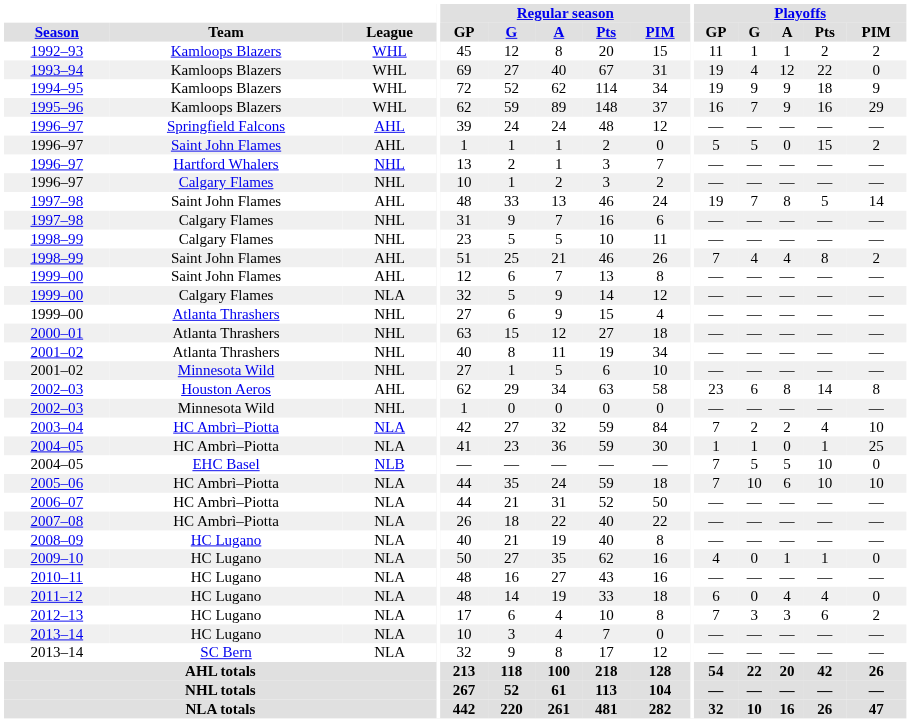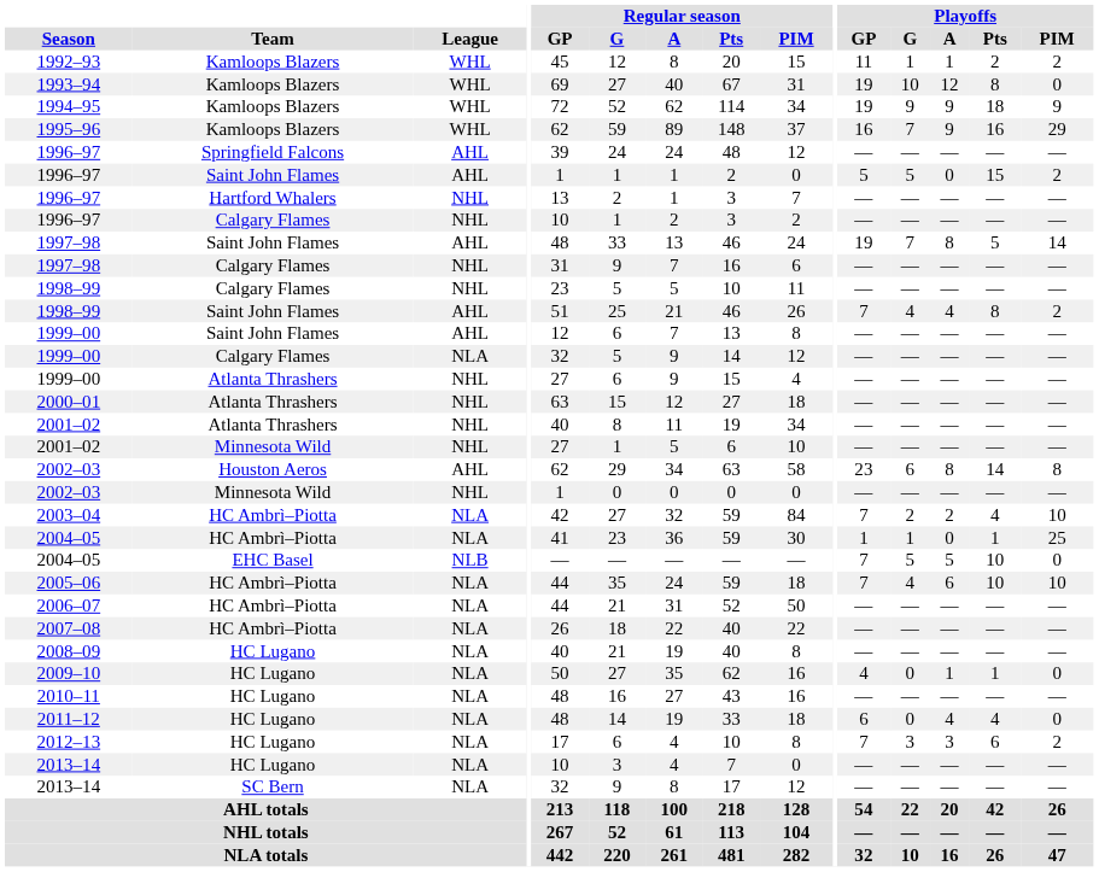 <table border="0" cellpadding="1" cellspacing="0" style="text-align:center; width:60em">
 <tr bgcolor="#e0e0e0">
 <th colspan="3" bgcolor="#ffffff"></th>
 <th rowspan="99" bgcolor="#ffffff"></th>
 <th colspan="5"><a href='#'>Regular season</a></th>
 <th rowspan="99" bgcolor="#ffffff"></th>
 <th colspan="5"><a href='#'>Playoffs</a></th>
 </tr>
 <tr bgcolor="#e0e0e0">
 <th><a href='#'>Season</a></th>
 <th>Team</th>
 <th>League</th>
 <th>GP</th>
 <th><a href='#'>G</a></th>
 <th><a href='#'>A</a></th>
 <th><a href='#'>Pts</a></th>
 <th><a href='#'>PIM</a></th>
 <th>GP</th>
 <th>G</th>
 <th>A</th>
 <th>Pts</th>
 <th>PIM</th>
 </tr>
 <tr>
 <td><a href='#'>1992–93</a></td>
 <td><a href='#'>Kamloops Blazers</a></td>
 <td><a href='#'>WHL</a></td>
 <td>45</td>
 <td>12</td>
 <td>8</td>
 <td>20</td>
 <td>15</td>
 <td>11</td>
 <td>1</td>
 <td>1</td>
 <td>2</td>
 <td>2</td>
 </tr>
 <tr style="background:#f0f0f0;">
 <td><a href='#'>1993–94</a></td>
 <td>Kamloops Blazers</td>
 <td>WHL</td>
 <td>69</td>
 <td>27</td>
 <td>40</td>
 <td>67</td>
 <td>31</td>
 <td>19</td>
-<td>4</td>
+<td>10</td>
 <td>12</td>
-<td>22</td>
+<td>8</td>
 <td>0</td>
 </tr>
 <tr>
 <td><a href='#'>1994–95</a></td>
 <td>Kamloops Blazers</td>
 <td>WHL</td>
 <td>72</td>
 <td>52</td>
 <td>62</td>
 <td>114</td>
 <td>34</td>
 <td>19</td>
 <td>9</td>
 <td>9</td>
 <td>18</td>
 <td>9</td>
 </tr>
 <tr style="background:#f0f0f0;">
 <td><a href='#'>1995–96</a></td>
 <td>Kamloops Blazers</td>
 <td>WHL</td>
 <td>62</td>
 <td>59</td>
 <td>89</td>
 <td>148</td>
 <td>37</td>
 <td>16</td>
 <td>7</td>
 <td>9</td>
 <td>16</td>
 <td>29</td>
 </tr>
 <tr>
 <td><a href='#'>1996–97</a></td>
 <td><a href='#'>Springfield Falcons</a></td>
 <td><a href='#'>AHL</a></td>
 <td>39</td>
 <td>24</td>
 <td>24</td>
 <td>48</td>
 <td>12</td>
 <td>—</td>
 <td>—</td>
 <td>—</td>
 <td>—</td>
 <td>—</td>
 </tr>
 <tr style="background:#f0f0f0;">
 <td>1996–97</td>
 <td><a href='#'>Saint John Flames</a></td>
 <td>AHL</td>
 <td>1</td>
 <td>1</td>
 <td>1</td>
 <td>2</td>
 <td>0</td>
 <td>5</td>
 <td>5</td>
 <td>0</td>
 <td>15</td>
 <td>2</td>
 </tr>
 <tr>
 <td><a href='#'>1996–97</a></td>
 <td><a href='#'>Hartford Whalers</a></td>
 <td><a href='#'>NHL</a></td>
 <td>13</td>
 <td>2</td>
 <td>1</td>
 <td>3</td>
 <td>7</td>
 <td>—</td>
 <td>—</td>
 <td>—</td>
 <td>—</td>
 <td>—</td>
 </tr>
 <tr style="background:#f0f0f0;">
 <td>1996–97</td>
 <td><a href='#'>Calgary Flames</a></td>
 <td>NHL</td>
 <td>10</td>
 <td>1</td>
 <td>2</td>
 <td>3</td>
 <td>2</td>
 <td>—</td>
 <td>—</td>
 <td>—</td>
 <td>—</td>
 <td>—</td>
 </tr>
 <tr>
 <td><a href='#'>1997–98</a></td>
 <td>Saint John Flames</td>
 <td>AHL</td>
 <td>48</td>
 <td>33</td>
 <td>13</td>
 <td>46</td>
 <td>24</td>
 <td>19</td>
 <td>7</td>
 <td>8</td>
 <td>5</td>
 <td>14</td>
 </tr>
 <tr style="background:#f0f0f0;">
 <td><a href='#'>1997–98</a></td>
 <td>Calgary Flames</td>
 <td>NHL</td>
 <td>31</td>
 <td>9</td>
 <td>7</td>
 <td>16</td>
 <td>6</td>
 <td>—</td>
 <td>—</td>
 <td>—</td>
 <td>—</td>
 <td>—</td>
 </tr>
 <tr>
 <td><a href='#'>1998–99</a></td>
 <td>Calgary Flames</td>
 <td>NHL</td>
 <td>23</td>
 <td>5</td>
 <td>5</td>
 <td>10</td>
 <td>11</td>
 <td>—</td>
 <td>—</td>
 <td>—</td>
 <td>—</td>
 <td>—</td>
 </tr>
 <tr style="background:#f0f0f0;">
 <td><a href='#'>1998–99</a></td>
 <td>Saint John Flames</td>
 <td>AHL</td>
 <td>51</td>
 <td>25</td>
 <td>21</td>
 <td>46</td>
 <td>26</td>
 <td>7</td>
 <td>4</td>
 <td>4</td>
 <td>8</td>
 <td>2</td>
 </tr>
 <tr>
 <td><a href='#'>1999–00</a></td>
 <td>Saint John Flames</td>
 <td>AHL</td>
 <td>12</td>
 <td>6</td>
 <td>7</td>
 <td>13</td>
 <td>8</td>
 <td>—</td>
 <td>—</td>
 <td>—</td>
 <td>—</td>
 <td>—</td>
 </tr>
 <tr style="background:#f0f0f0;">
 <td><a href='#'>1999–00</a></td>
 <td>Calgary Flames</td>
 <td>NLA</td>
 <td>32</td>
 <td>5</td>
 <td>9</td>
 <td>14</td>
 <td>12</td>
 <td>—</td>
 <td>—</td>
 <td>—</td>
 <td>—</td>
 <td>—</td>
 </tr>
 <tr>
 <td>1999–00</td>
 <td><a href='#'>Atlanta Thrashers</a></td>
 <td>NHL</td>
 <td>27</td>
 <td>6</td>
 <td>9</td>
 <td>15</td>
 <td>4</td>
 <td>—</td>
 <td>—</td>
 <td>—</td>
 <td>—</td>
 <td>—</td>
 </tr>
 <tr style="background:#f0f0f0;">
 <td><a href='#'>2000–01</a></td>
 <td>Atlanta Thrashers</td>
 <td>NHL</td>
 <td>63</td>
 <td>15</td>
 <td>12</td>
 <td>27</td>
 <td>18</td>
 <td>—</td>
 <td>—</td>
 <td>—</td>
 <td>—</td>
 <td>—</td>
 </tr>
 <tr>
 <td><a href='#'>2001–02</a></td>
 <td>Atlanta Thrashers</td>
 <td>NHL</td>
 <td>40</td>
 <td>8</td>
 <td>11</td>
 <td>19</td>
 <td>34</td>
 <td>—</td>
 <td>—</td>
 <td>—</td>
 <td>—</td>
 <td>—</td>
 </tr>
 <tr style="background:#f0f0f0;">
 <td>2001–02</td>
 <td><a href='#'>Minnesota Wild</a></td>
 <td>NHL</td>
 <td>27</td>
 <td>1</td>
 <td>5</td>
 <td>6</td>
 <td>10</td>
 <td>—</td>
 <td>—</td>
 <td>—</td>
 <td>—</td>
 <td>—</td>
 </tr>
 <tr>
 <td><a href='#'>2002–03</a></td>
 <td><a href='#'>Houston Aeros</a></td>
 <td>AHL</td>
 <td>62</td>
 <td>29</td>
 <td>34</td>
 <td>63</td>
 <td>58</td>
 <td>23</td>
 <td>6</td>
 <td>8</td>
 <td>14</td>
 <td>8</td>
 </tr>
 <tr style="background:#f0f0f0;">
 <td><a href='#'>2002–03</a></td>
 <td>Minnesota Wild</td>
 <td>NHL</td>
 <td>1</td>
 <td>0</td>
 <td>0</td>
 <td>0</td>
 <td>0</td>
 <td>—</td>
 <td>—</td>
 <td>—</td>
 <td>—</td>
 <td>—</td>
 </tr>
 <tr>
 <td><a href='#'>2003–04</a></td>
 <td><a href='#'>HC Ambrì–Piotta</a></td>
 <td><a href='#'>NLA</a></td>
 <td>42</td>
 <td>27</td>
 <td>32</td>
 <td>59</td>
 <td>84</td>
 <td>7</td>
 <td>2</td>
 <td>2</td>
 <td>4</td>
 <td>10</td>
 </tr>
 <tr style="background:#f0f0f0;">
 <td><a href='#'>2004–05</a></td>
 <td>HC Ambrì–Piotta</td>
 <td>NLA</td>
 <td>41</td>
 <td>23</td>
 <td>36</td>
 <td>59</td>
 <td>30</td>
 <td>1</td>
 <td>1</td>
 <td>0</td>
 <td>1</td>
 <td>25</td>
 </tr>
 <tr>
 <td>2004–05</td>
 <td><a href='#'>EHC Basel</a></td>
 <td><a href='#'>NLB</a></td>
 <td>—</td>
 <td>—</td>
 <td>—</td>
 <td>—</td>
 <td>—</td>
 <td>7</td>
 <td>5</td>
 <td>5</td>
 <td>10</td>
 <td>0</td>
 </tr>
 <tr style="background:#f0f0f0;">
 <td><a href='#'>2005–06</a></td>
 <td>HC Ambrì–Piotta</td>
 <td>NLA</td>
 <td>44</td>
 <td>35</td>
 <td>24</td>
 <td>59</td>
 <td>18</td>
 <td>7</td>
-<td>10</td>
+<td>4</td>
 <td>6</td>
 <td>10</td>
 <td>10</td>
 </tr>
 <tr>
 <td><a href='#'>2006–07</a></td>
 <td>HC Ambrì–Piotta</td>
 <td>NLA</td>
 <td>44</td>
 <td>21</td>
 <td>31</td>
 <td>52</td>
 <td>50</td>
 <td>—</td>
 <td>—</td>
 <td>—</td>
 <td>—</td>
 <td>—</td>
 </tr>
 <tr style="background:#f0f0f0;">
 <td><a href='#'>2007–08</a></td>
 <td>HC Ambrì–Piotta</td>
 <td>NLA</td>
 <td>26</td>
 <td>18</td>
 <td>22</td>
 <td>40</td>
 <td>22</td>
 <td>—</td>
 <td>—</td>
 <td>—</td>
 <td>—</td>
 <td>—</td>
 </tr>
 <tr>
 <td><a href='#'>2008–09</a></td>
 <td><a href='#'>HC Lugano</a></td>
 <td>NLA</td>
 <td>40</td>
 <td>21</td>
 <td>19</td>
 <td>40</td>
 <td>8</td>
 <td>—</td>
 <td>—</td>
 <td>—</td>
 <td>—</td>
 <td>—</td>
 </tr>
 <tr style="background:#f0f0f0;">
 <td><a href='#'>2009–10</a></td>
 <td>HC Lugano</td>
 <td>NLA</td>
 <td>50</td>
 <td>27</td>
 <td>35</td>
 <td>62</td>
 <td>16</td>
 <td>4</td>
 <td>0</td>
 <td>1</td>
 <td>1</td>
 <td>0</td>
 </tr>
 <tr>
 <td><a href='#'>2010–11</a></td>
 <td>HC Lugano</td>
 <td>NLA</td>
 <td>48</td>
 <td>16</td>
 <td>27</td>
 <td>43</td>
 <td>16</td>
 <td>—</td>
 <td>—</td>
 <td>—</td>
 <td>—</td>
 <td>—</td>
 </tr>
 <tr style="background:#f0f0f0;">
 <td><a href='#'>2011–12</a></td>
 <td>HC Lugano</td>
 <td>NLA</td>
 <td>48</td>
 <td>14</td>
 <td>19</td>
 <td>33</td>
 <td>18</td>
 <td>6</td>
 <td>0</td>
 <td>4</td>
 <td>4</td>
 <td>0</td>
 </tr>
 <tr>
 <td><a href='#'>2012–13</a></td>
 <td>HC Lugano</td>
 <td>NLA</td>
 <td>17</td>
 <td>6</td>
 <td>4</td>
 <td>10</td>
 <td>8</td>
 <td>7</td>
 <td>3</td>
 <td>3</td>
 <td>6</td>
 <td>2</td>
 </tr>
 <tr style="background:#f0f0f0;">
 <td><a href='#'>2013–14</a></td>
 <td>HC Lugano</td>
 <td>NLA</td>
 <td>10</td>
 <td>3</td>
 <td>4</td>
 <td>7</td>
 <td>0</td>
 <td>—</td>
 <td>—</td>
 <td>—</td>
 <td>—</td>
 <td>—</td>
 </tr>
 <tr>
 <td>2013–14</td>
 <td><a href='#'>SC Bern</a></td>
 <td>NLA</td>
 <td>32</td>
 <td>9</td>
 <td>8</td>
 <td>17</td>
 <td>12</td>
 <td>—</td>
 <td>—</td>
 <td>—</td>
 <td>—</td>
 <td>—</td>
 </tr>
 <tr style="background:#e0e0e0;">
 <th colspan="3">AHL totals</th>
 <th>213</th>
 <th>118</th>
 <th>100</th>
 <th>218</th>
 <th>128</th>
 <th>54</th>
 <th>22</th>
 <th>20</th>
 <th>42</th>
 <th>26</th>
 </tr>
 <tr style="background:#e0e0e0;">
 <th colspan="3">NHL totals</th>
 <th>267</th>
 <th>52</th>
 <th>61</th>
 <th>113</th>
 <th>104</th>
 <th>—</th>
 <th>—</th>
 <th>—</th>
 <th>—</th>
 <th>—</th>
 </tr>
 <tr style="background:#e0e0e0;">
 <th colspan="3">NLA totals</th>
 <th>442</th>
 <th>220</th>
 <th>261</th>
 <th>481</th>
 <th>282</th>
 <th>32</th>
 <th>10</th>
 <th>16</th>
 <th>26</th>
 <th>47</th>
 </tr>
 </table>
